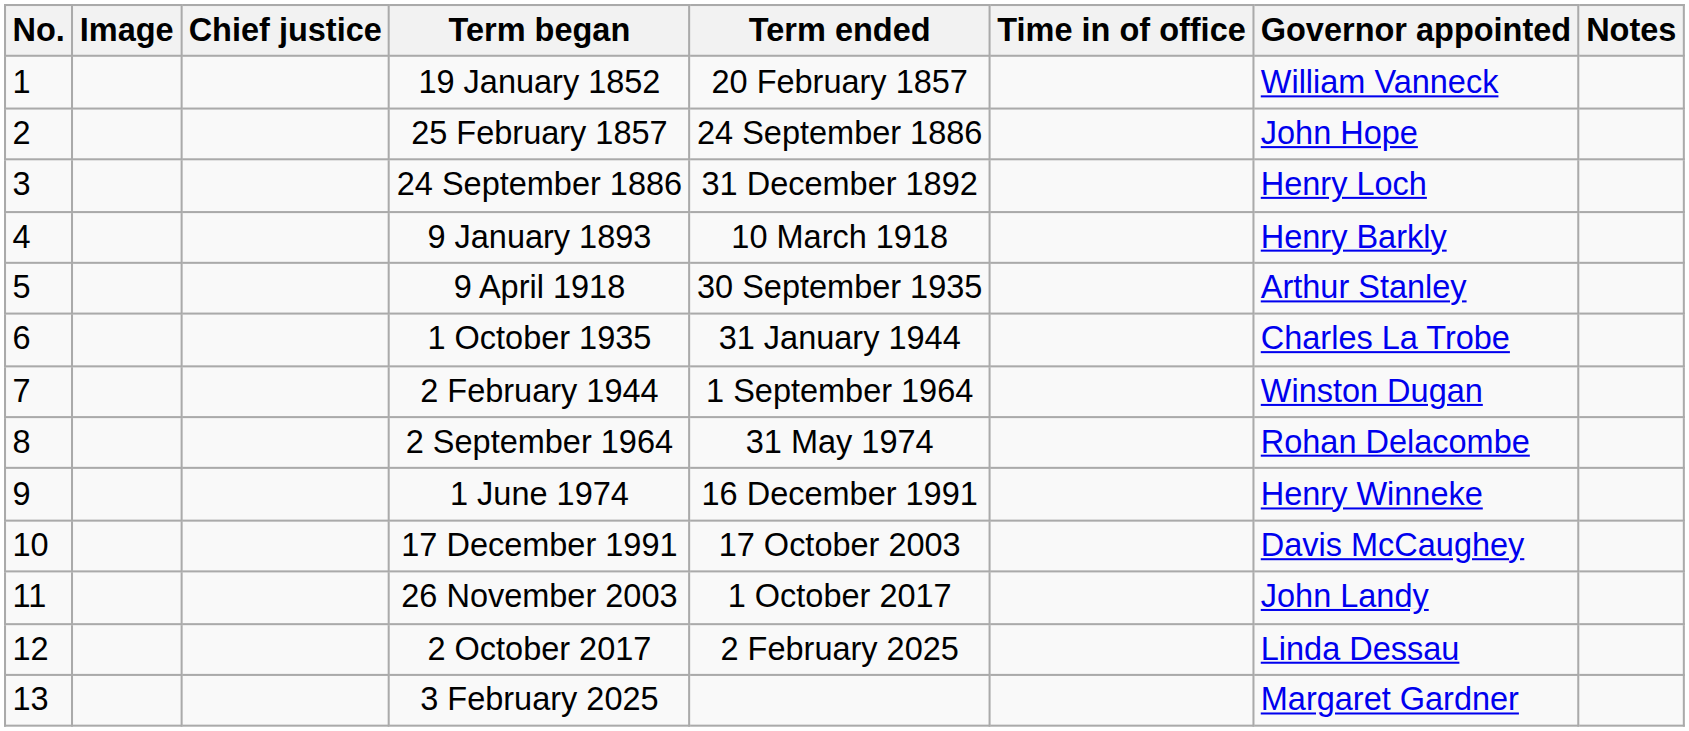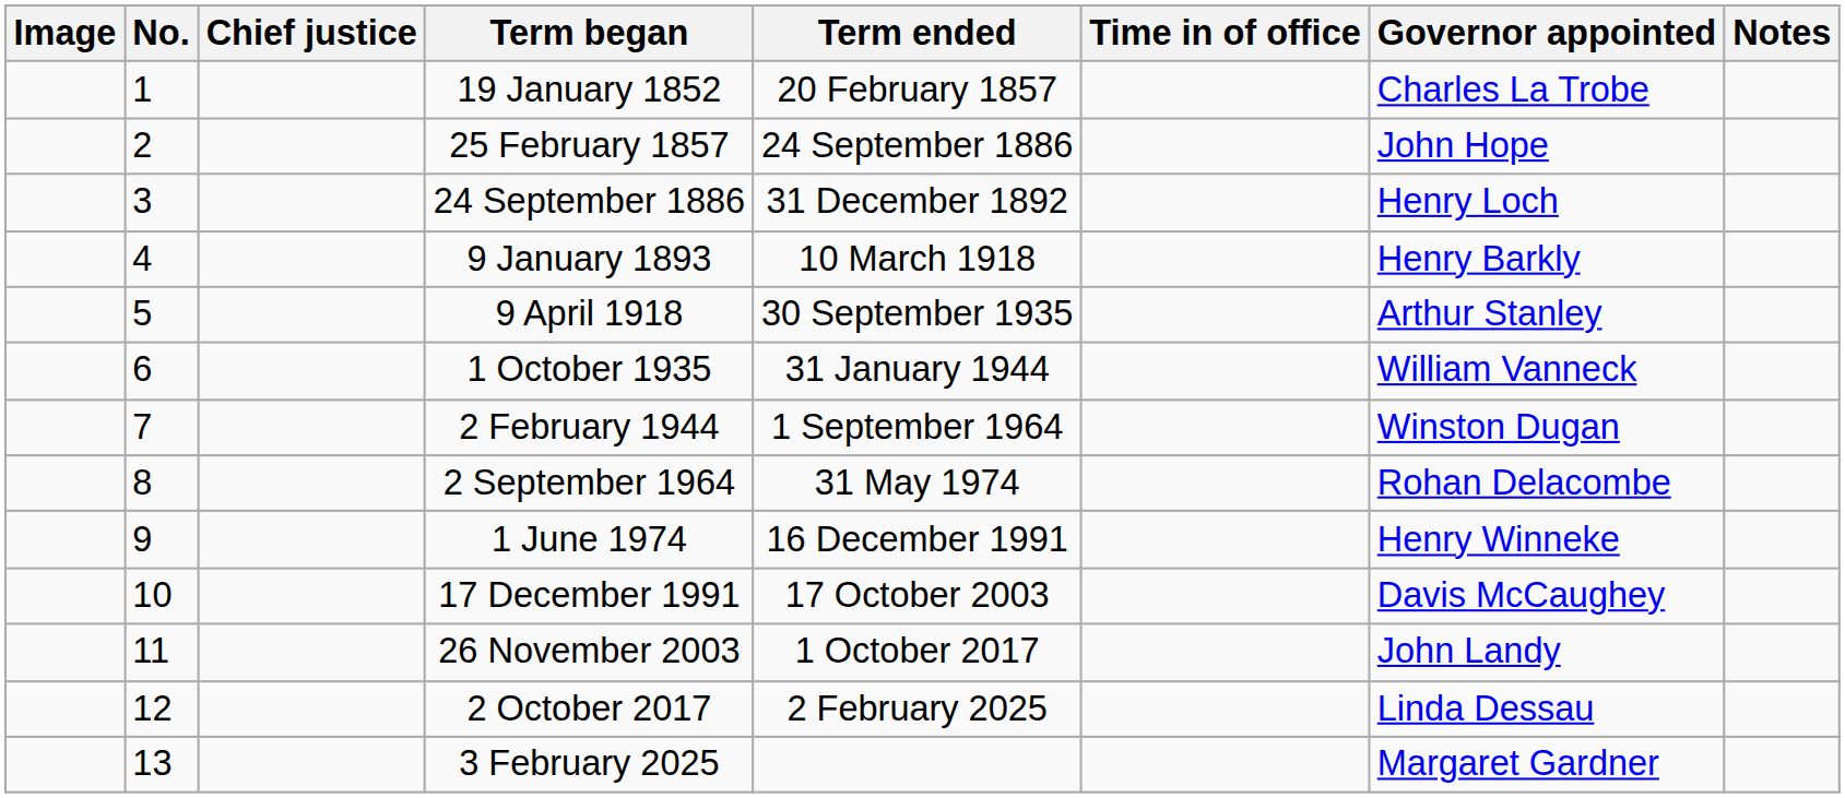 <table class="wikitable sortable">
 <tr>
+<th>Image</th>
 <th>No.</th>
-<th>Image</th>
 <th>Chief justice</th>
 <th>Term began</th>
 <th>Term ended</th>
 <th>Time in of office</th>
 <th>Governor appointed</th>
 <th class="unsortable">Notes</th>
 </tr>
 <tr>
+<td></td>
 <td>1</td>
-<td></td>
 <td></td>
 <td align=center>19 January 1852</td>
 <td align=center>20 February 1857</td>
 <td align=right></td>
-<td><a href='#'>William Vanneck</a> </td>
+<td><a href='#'>Charles La Trobe</a></td>
 <td></td>
 </tr>
 <tr>
+<td></td>
 <td>2</td>
-<td></td>
 <td> </td>
 <td align="center">25 February 1857</td>
 <td align=center>24 September 1886</td>
 <td align=right></td>
 <td><a href='#'>John Hope</a> </td>
 <td></td>
 </tr>
 <tr>
+<td></td>
 <td>3</td>
-<td></td>
 <td></td>
 <td align=center>24 September 1886</td>
 <td align=center>31 December 1892</td>
 <td align=right></td>
 <td><a href='#'>Henry Loch</a> </td>
 <td></td>
 </tr>
 <tr>
+<td></td>
 <td>4</td>
-<td></td>
 <td> </td>
 <td align="center">9 January 1893</td>
 <td align=center>10 March 1918</td>
 <td align=right></td>
 <td><a href='#'>Henry Barkly</a> </td>
 <td></td>
 </tr>
 <tr>
+<td></td>
 <td>5</td>
-<td></td>
 <td> </td>
 <td align="center">9 April 1918</td>
 <td align=center>30 September 1935</td>
 <td align=right></td>
 <td><a href='#'>Arthur Stanley</a> </td>
 <td></td>
 </tr>
 <tr>
+<td></td>
 <td>6</td>
-<td></td>
 <td> </td>
 <td align="center">1 October 1935</td>
 <td align=center>31 January 1944</td>
 <td align=right></td>
-<td><a href='#'>Charles La Trobe</a></td>
+<td><a href='#'>William Vanneck</a> </td>
 <td></td>
 </tr>
 <tr>
+<td></td>
 <td>7</td>
-<td></td>
 <td> </td>
 <td align="center">2 February 1944</td>
 <td align=center>1 September 1964</td>
 <td align=right></td>
 <td><a href='#'>Winston Dugan</a> </td>
 <td></td>
 </tr>
 <tr>
+<td></td>
 <td>8</td>
-<td></td>
 <td> </td>
 <td align="center">2 September 1964</td>
 <td align=center>31 May 1974</td>
 <td align=right></td>
 <td><a href='#'>Rohan Delacombe</a>  </td>
 <td></td>
 </tr>
 <tr>
+<td></td>
 <td>9</td>
-<td></td>
 <td> </td>
 <td align="center">1 June 1974</td>
 <td align=center>16 December 1991</td>
 <td align=right></td>
 <td><a href='#'>Henry Winneke</a> </td>
 <td></td>
 </tr>
 <tr>
+<td></td>
 <td>10</td>
-<td></td>
 <td> </td>
 <td align="center">17 December 1991</td>
 <td align=center>17 October 2003</td>
 <td align=right></td>
 <td><a href='#'>Davis McCaughey</a> </td>
 <td></td>
 </tr>
 <tr>
+<td></td>
 <td>11</td>
-<td></td>
 <td> </td>
 <td align="center">26 November 2003</td>
 <td align=center>1 October 2017</td>
 <td align=right></td>
 <td><a href='#'>John Landy</a> </td>
 <td></td>
 </tr>
 <tr>
+<td></td>
 <td>12</td>
-<td></td>
 <td></td>
 <td align=center>2 October 2017</td>
 <td align=center>2 February 2025</td>
 <td align=right></td>
 <td><a href='#'>Linda Dessau</a> </td>
 <td></td>
 </tr>
 <tr>
+<td></td>
 <td>13</td>
-<td></td>
 <td></td>
 <td align=center>3 February 2025</td>
 <td align=center></td>
 <td align=right></td>
 <td><a href='#'>Margaret Gardner</a> </td>
 <td></td>
 </tr>
 </table>
